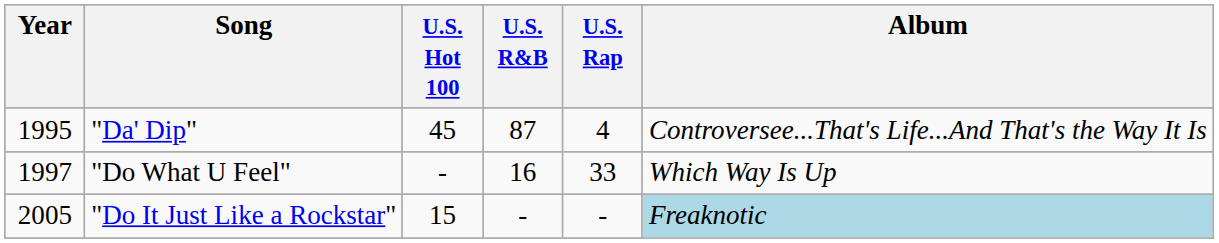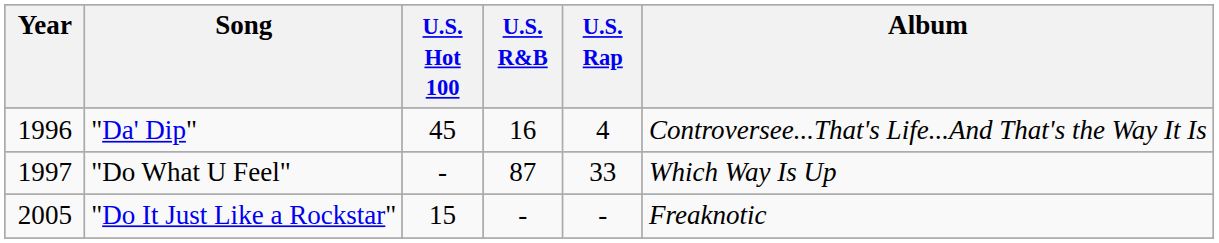 <table class="wikitable">
 <tr>
 <th align="center" valign="top" width="40">Year</th>
 <th align="left" valign="top">Song</th>
 <th align="center" valign="top" width="40"><small><a href='#'>U.S. Hot 100</a></small><br></th>
 <th align="center" valign="top" width="40"><small><a href='#'>U.S. R&B</a></small><br></th>
 <th align="center" valign="top" width="40"><small><a href='#'>U.S. Rap</a></small><br></th>
 <th align="left" valign="top">Album</th>
 </tr>
 <tr>
-<td align="center" valign="top">1995</td>
+<td align="center" valign="top">1996</td>
 <td align="left" valign="top">"<a href='#'>Da' Dip</a>"</td>
 <td align="center" valign="top">45</td>
-<td align="center" valign="top">87</td>
+<td align="center" valign="top">16</td>
 <td align="center" valign="top">4</td>
 <td align="left" valign="top"><em>Controversee...That's Life...And That's the Way It Is</em></td>
 </tr>
 <tr>
 <td align="center" valign="top">1997</td>
 <td align="left" valign="top">"Do What U Feel"</td>
 <td align="center" valign="top">-</td>
-<td align="center" valign="top">16</td>
+<td align="center" valign="top">87</td>
 <td align="center" valign="top">33</td>
 <td align="left" valign="top"><em>Which Way Is Up</em></td>
 </tr>
 <tr>
 <td align="center" valign="top">2005</td>
 <td align="left" valign="top">"<a href='#'>Do It Just Like a Rockstar</a>"</td>
 <td align="center" valign="top">15</td>
 <td align="center" valign="top">-</td>
 <td align="center" valign="top">-</td>
-<td align="left" valign="top" style="background: lightblue;"><em>Freaknotic</em></td>
+<td align="left" valign="top"><em>Freaknotic</em></td>
 </tr>
 </table>
